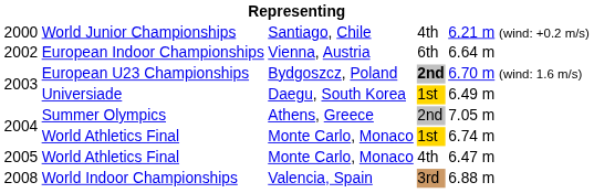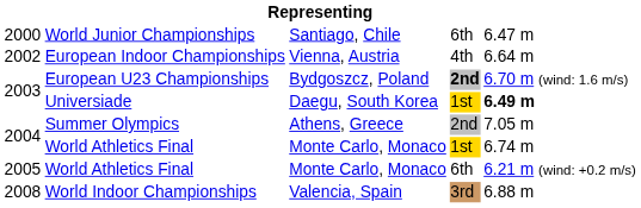 <table>
 <tr>
 <th colspan=6>Representing </th>
 </tr>
 <tr>
 <td>2000</td>
 <td><a href='#'>World Junior Championships</a></td>
 <td><a href='#'>Santiago</a>, <a href='#'>Chile</a></td>
-<td>4th</td>
-<td><a href='#'>6.21 m</a>  <small>(wind: +0.2 m/s)</small></td>
+<td>6th</td>
+<td>6.47 m</td>
 </tr>
 <tr>
 <td>2002</td>
 <td><a href='#'>European Indoor Championships</a></td>
 <td><a href='#'>Vienna</a>, <a href='#'>Austria</a></td>
-<td>6th</td>
+<td>4th</td>
 <td>6.64 m</td>
 </tr>
 <tr>
 <td rowspan=2>2003</td>
 <td><a href='#'>European U23 Championships</a></td>
 <td><a href='#'>Bydgoszcz</a>, <a href='#'>Poland</a></td>
 <td bgcolor=silver><strong>2nd</strong></td>
 <td><a href='#'>6.70 m</a> <small>(wind: 1.6 m/s)</small></td>
 </tr>
 <tr>
 <td><a href='#'>Universiade</a></td>
 <td><a href='#'>Daegu</a>, <a href='#'>South Korea</a></td>
 <td bgcolor=gold>1st</td>
-<td>6.49 m</td>
+<td><strong>6.49 m</strong></td>
 </tr>
 <tr>
 <td rowspan=2>2004</td>
 <td><a href='#'>Summer Olympics</a></td>
 <td><a href='#'>Athens</a>, <a href='#'>Greece</a></td>
 <td bgcolor=silver>2nd</td>
 <td>7.05 m</td>
 </tr>
 <tr>
 <td><a href='#'>World Athletics Final</a></td>
 <td><a href='#'>Monte Carlo</a>, <a href='#'>Monaco</a></td>
 <td bgcolor=gold>1st</td>
 <td>6.74 m</td>
 </tr>
 <tr>
 <td>2005</td>
 <td><a href='#'>World Athletics Final</a></td>
 <td><a href='#'>Monte Carlo</a>, <a href='#'>Monaco</a></td>
-<td>4th</td>
-<td>6.47 m</td>
+<td>6th</td>
+<td><a href='#'>6.21 m</a>  <small>(wind: +0.2 m/s)</small></td>
 </tr>
 <tr>
 <td>2008</td>
 <td><a href='#'>World Indoor Championships</a></td>
 <td><a href='#'>Valencia, Spain</a></td>
 <td bgcolor="cc9966">3rd</td>
 <td>6.88 m</td>
 </tr>
 </table>
